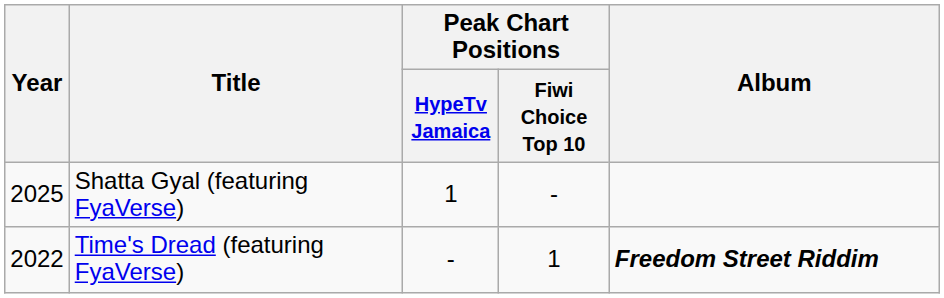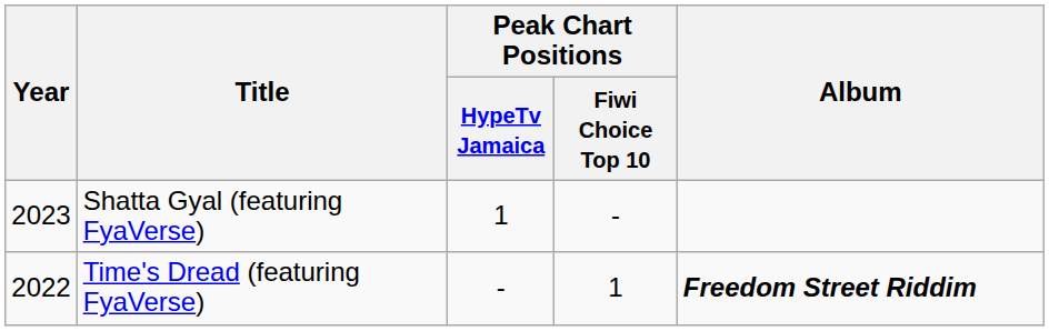 <table class="wikitable" style="margin:auto;">
 <tr>
 <th rowspan="2" style="width:15px;">Year</th>
 <th rowspan="2" style="width:343px;">Title</th>
 <th colspan="2">Peak Chart Positions</th>
 <th rowspan="2" style="width:343px;">Album</th>
 </tr>
 <tr>
 <th style="width:60px;"><small><a href='#'>HypeTv Jamaica</a></small></th>
 <th style="width:86px;"><small>Fiwi Choice Top 10</small></th>
 </tr>
 <tr>
-<td>2025</td>
+<td>2023</td>
 <td>Shatta Gyal (featuring <a href='#'>FyaVerse</a>)</td>
 <td style="text-align:center;">1</td>
 <td style="text-align:center;">-</td>
 <td></td>
 </tr>
 <tr>
 <td>2022</td>
 <td><a href='#'>Time's Dread</a> (featuring <a href='#'>FyaVerse</a>)</td>
 <td style="text-align:center;">-</td>
 <td style="text-align:center;">1</td>
 <td><strong><em>Freedom Street Riddim</em></strong></td>
 </tr>
 </table>
